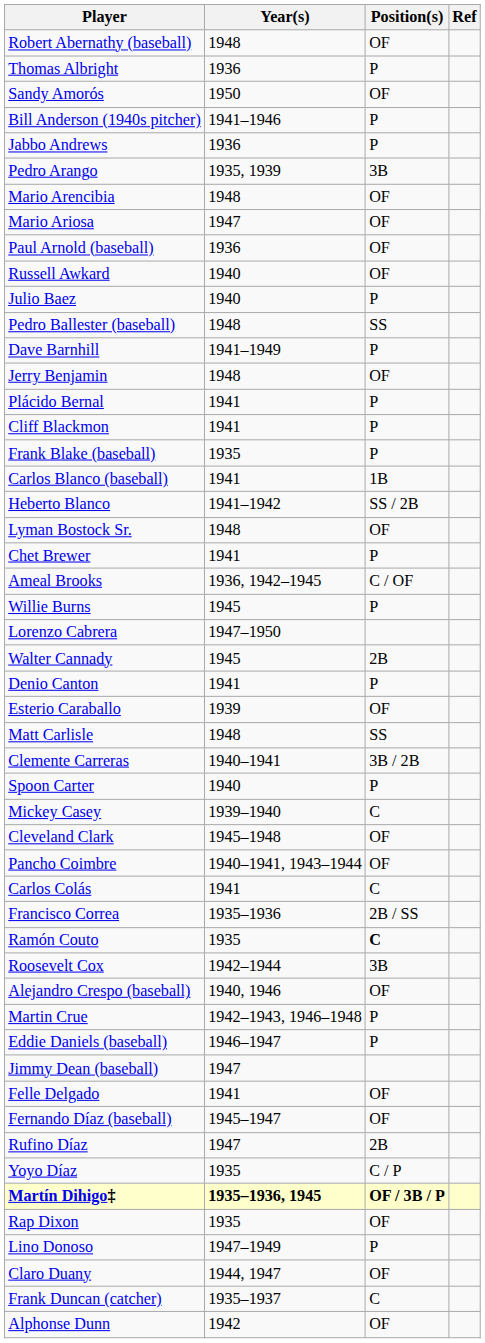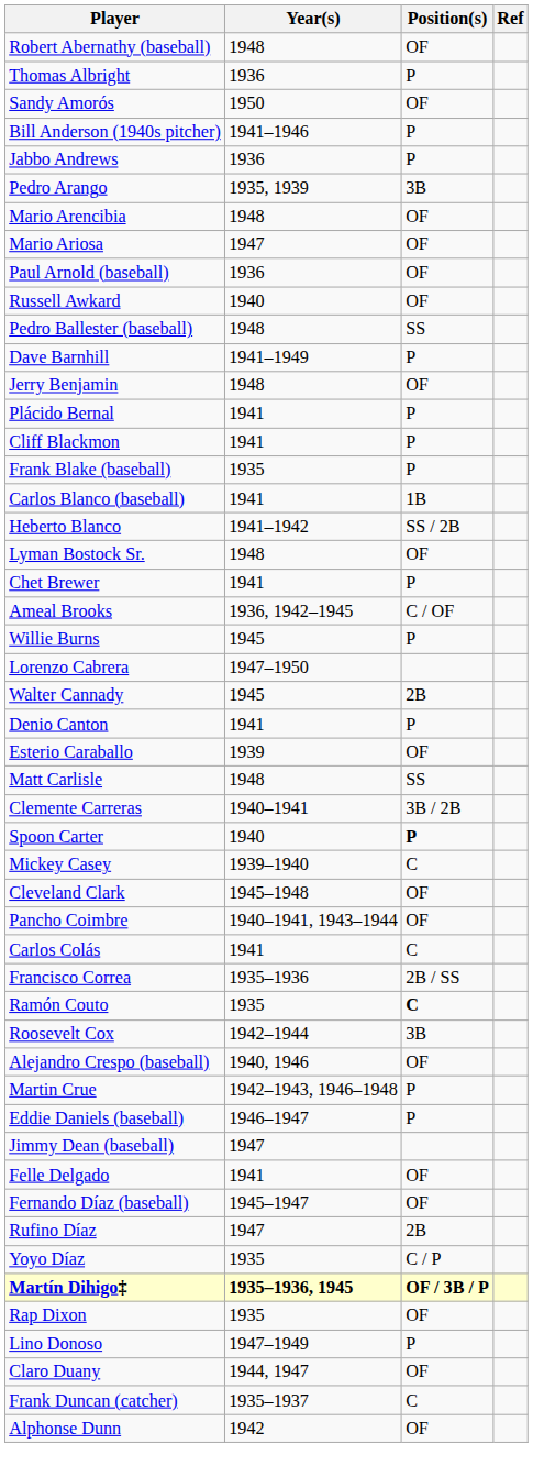 <table class="wikitable">
 <tr>
 <th>Player</th>
 <th>Year(s)</th>
 <th>Position(s)</th>
 <th>Ref</th>
 </tr>
 <tr>
 <td><a href='#'>Robert Abernathy (baseball)</a></td>
 <td>1948</td>
 <td>OF</td>
 <td></td>
 </tr>
 <tr>
 <td><a href='#'>Thomas Albright</a></td>
 <td>1936</td>
 <td>P</td>
 <td></td>
 </tr>
 <tr>
 <td><a href='#'>Sandy Amorós</a></td>
 <td>1950</td>
 <td>OF</td>
 <td></td>
 </tr>
 <tr>
 <td><a href='#'>Bill Anderson (1940s pitcher)</a></td>
 <td>1941–1946</td>
 <td>P</td>
 <td></td>
 </tr>
 <tr>
 <td><a href='#'>Jabbo Andrews</a></td>
 <td>1936</td>
 <td>P</td>
 <td></td>
 </tr>
 <tr>
 <td><a href='#'>Pedro Arango</a></td>
 <td>1935, 1939</td>
 <td>3B</td>
 <td></td>
 </tr>
 <tr>
 <td><a href='#'>Mario Arencibia</a></td>
 <td>1948</td>
 <td>OF</td>
 <td></td>
 </tr>
 <tr>
 <td><a href='#'>Mario Ariosa</a></td>
 <td>1947</td>
 <td>OF</td>
 <td></td>
 </tr>
 <tr>
 <td><a href='#'>Paul Arnold (baseball)</a></td>
 <td>1936</td>
 <td>OF</td>
 <td></td>
 </tr>
 <tr>
 <td><a href='#'>Russell Awkard</a></td>
 <td>1940</td>
 <td>OF</td>
-<td></td>
-</tr>
-<tr>
-<td><a href='#'>Julio Baez</a></td>
-<td>1940</td>
-<td>P</td>
 <td></td>
 </tr>
 <tr>
 <td><a href='#'>Pedro Ballester (baseball)</a></td>
 <td>1948</td>
 <td>SS</td>
 <td></td>
 </tr>
 <tr>
 <td><a href='#'>Dave Barnhill</a></td>
 <td>1941–1949</td>
 <td>P</td>
 <td></td>
 </tr>
 <tr>
 <td><a href='#'>Jerry Benjamin</a></td>
 <td>1948</td>
 <td>OF</td>
 <td></td>
 </tr>
 <tr>
 <td><a href='#'>Plácido Bernal</a></td>
 <td>1941</td>
 <td>P</td>
 <td></td>
 </tr>
 <tr>
 <td><a href='#'>Cliff Blackmon</a></td>
 <td>1941</td>
 <td>P</td>
 <td></td>
 </tr>
 <tr>
 <td><a href='#'>Frank Blake (baseball)</a></td>
 <td>1935</td>
 <td>P</td>
 <td></td>
 </tr>
 <tr>
 <td><a href='#'>Carlos Blanco (baseball)</a></td>
 <td>1941</td>
 <td>1B</td>
 <td></td>
 </tr>
 <tr>
 <td><a href='#'>Heberto Blanco</a></td>
 <td>1941–1942</td>
 <td>SS / 2B</td>
 <td></td>
 </tr>
 <tr>
 <td><a href='#'>Lyman Bostock Sr.</a></td>
 <td>1948</td>
 <td>OF</td>
 <td></td>
 </tr>
 <tr>
 <td><a href='#'>Chet Brewer</a></td>
 <td>1941</td>
 <td>P</td>
 <td></td>
 </tr>
 <tr>
 <td><a href='#'>Ameal Brooks</a></td>
 <td>1936, 1942–1945</td>
 <td>C / OF</td>
 <td></td>
 </tr>
 <tr>
 <td><a href='#'>Willie Burns</a></td>
 <td>1945</td>
 <td>P</td>
 <td></td>
 </tr>
 <tr>
 <td><a href='#'>Lorenzo Cabrera</a></td>
 <td>1947–1950</td>
 <td></td>
 <td></td>
 </tr>
 <tr>
 <td><a href='#'>Walter Cannady</a></td>
 <td>1945</td>
 <td>2B</td>
 <td></td>
 </tr>
 <tr>
 <td><a href='#'>Denio Canton</a></td>
 <td>1941</td>
 <td>P</td>
 <td></td>
 </tr>
 <tr>
 <td><a href='#'>Esterio Caraballo</a></td>
 <td>1939</td>
 <td>OF</td>
 <td></td>
 </tr>
 <tr>
 <td><a href='#'>Matt Carlisle</a></td>
 <td>1948</td>
 <td>SS</td>
 <td></td>
 </tr>
 <tr>
 <td><a href='#'>Clemente Carreras</a></td>
 <td>1940–1941</td>
 <td>3B / 2B</td>
 <td></td>
 </tr>
 <tr>
 <td><a href='#'>Spoon Carter</a></td>
 <td>1940</td>
-<td>P</td>
+<td><strong>P</strong></td>
 <td></td>
 </tr>
 <tr>
 <td><a href='#'>Mickey Casey</a></td>
 <td>1939–1940</td>
 <td>C</td>
 <td></td>
 </tr>
 <tr>
 <td><a href='#'>Cleveland Clark</a></td>
 <td>1945–1948</td>
 <td>OF</td>
 <td></td>
 </tr>
 <tr>
 <td><a href='#'>Pancho Coimbre</a></td>
 <td>1940–1941, 1943–1944</td>
 <td>OF</td>
 <td></td>
 </tr>
 <tr>
 <td><a href='#'>Carlos Colás</a></td>
 <td>1941</td>
 <td>C</td>
 <td></td>
 </tr>
 <tr>
 <td><a href='#'>Francisco Correa</a></td>
 <td>1935–1936</td>
 <td>2B / SS</td>
 <td></td>
 </tr>
 <tr>
 <td><a href='#'>Ramón Couto</a></td>
 <td>1935</td>
 <td><strong>C</strong></td>
 <td></td>
 </tr>
 <tr>
 <td><a href='#'>Roosevelt Cox</a></td>
 <td>1942–1944</td>
 <td>3B</td>
 <td></td>
 </tr>
 <tr>
 <td><a href='#'>Alejandro Crespo (baseball)</a></td>
 <td>1940, 1946</td>
 <td>OF</td>
 <td></td>
 </tr>
 <tr>
 <td><a href='#'>Martin Crue</a></td>
 <td>1942–1943, 1946–1948</td>
 <td>P</td>
 <td></td>
 </tr>
 <tr>
 <td><a href='#'>Eddie Daniels (baseball)</a></td>
 <td>1946–1947</td>
 <td>P</td>
 <td></td>
 </tr>
 <tr>
 <td><a href='#'>Jimmy Dean (baseball)</a></td>
 <td>1947</td>
 <td></td>
 <td></td>
 </tr>
 <tr>
 <td><a href='#'>Felle Delgado</a></td>
 <td>1941</td>
 <td>OF</td>
 <td></td>
 </tr>
 <tr>
 <td><a href='#'>Fernando Díaz (baseball)</a></td>
 <td>1945–1947</td>
 <td>OF</td>
 <td></td>
 </tr>
 <tr>
 <td><a href='#'>Rufino Díaz</a></td>
 <td>1947</td>
 <td>2B</td>
 <td></td>
 </tr>
 <tr>
 <td><a href='#'>Yoyo Díaz</a></td>
 <td>1935</td>
 <td>C / P</td>
 <td></td>
 </tr>
 <tr style="background:#FFFFCC;">
 <td><strong><a href='#'>Martín Dihigo</a>‡</strong></td>
 <td><strong>1935–1936, 1945</strong></td>
 <td><strong>OF / 3B / P</strong></td>
 <td><strong></strong></td>
 </tr>
 <tr>
 <td><a href='#'>Rap Dixon</a></td>
 <td>1935</td>
 <td>OF</td>
 <td></td>
 </tr>
 <tr>
 <td><a href='#'>Lino Donoso</a></td>
 <td>1947–1949</td>
 <td>P</td>
 <td></td>
 </tr>
 <tr>
 <td><a href='#'>Claro Duany</a></td>
 <td>1944, 1947</td>
 <td>OF</td>
 <td></td>
 </tr>
 <tr>
 <td><a href='#'>Frank Duncan (catcher)</a></td>
 <td>1935–1937</td>
 <td>C</td>
 <td></td>
 </tr>
 <tr>
 <td><a href='#'>Alphonse Dunn</a></td>
 <td>1942</td>
 <td>OF</td>
 <td></td>
 </tr>
 </table>
